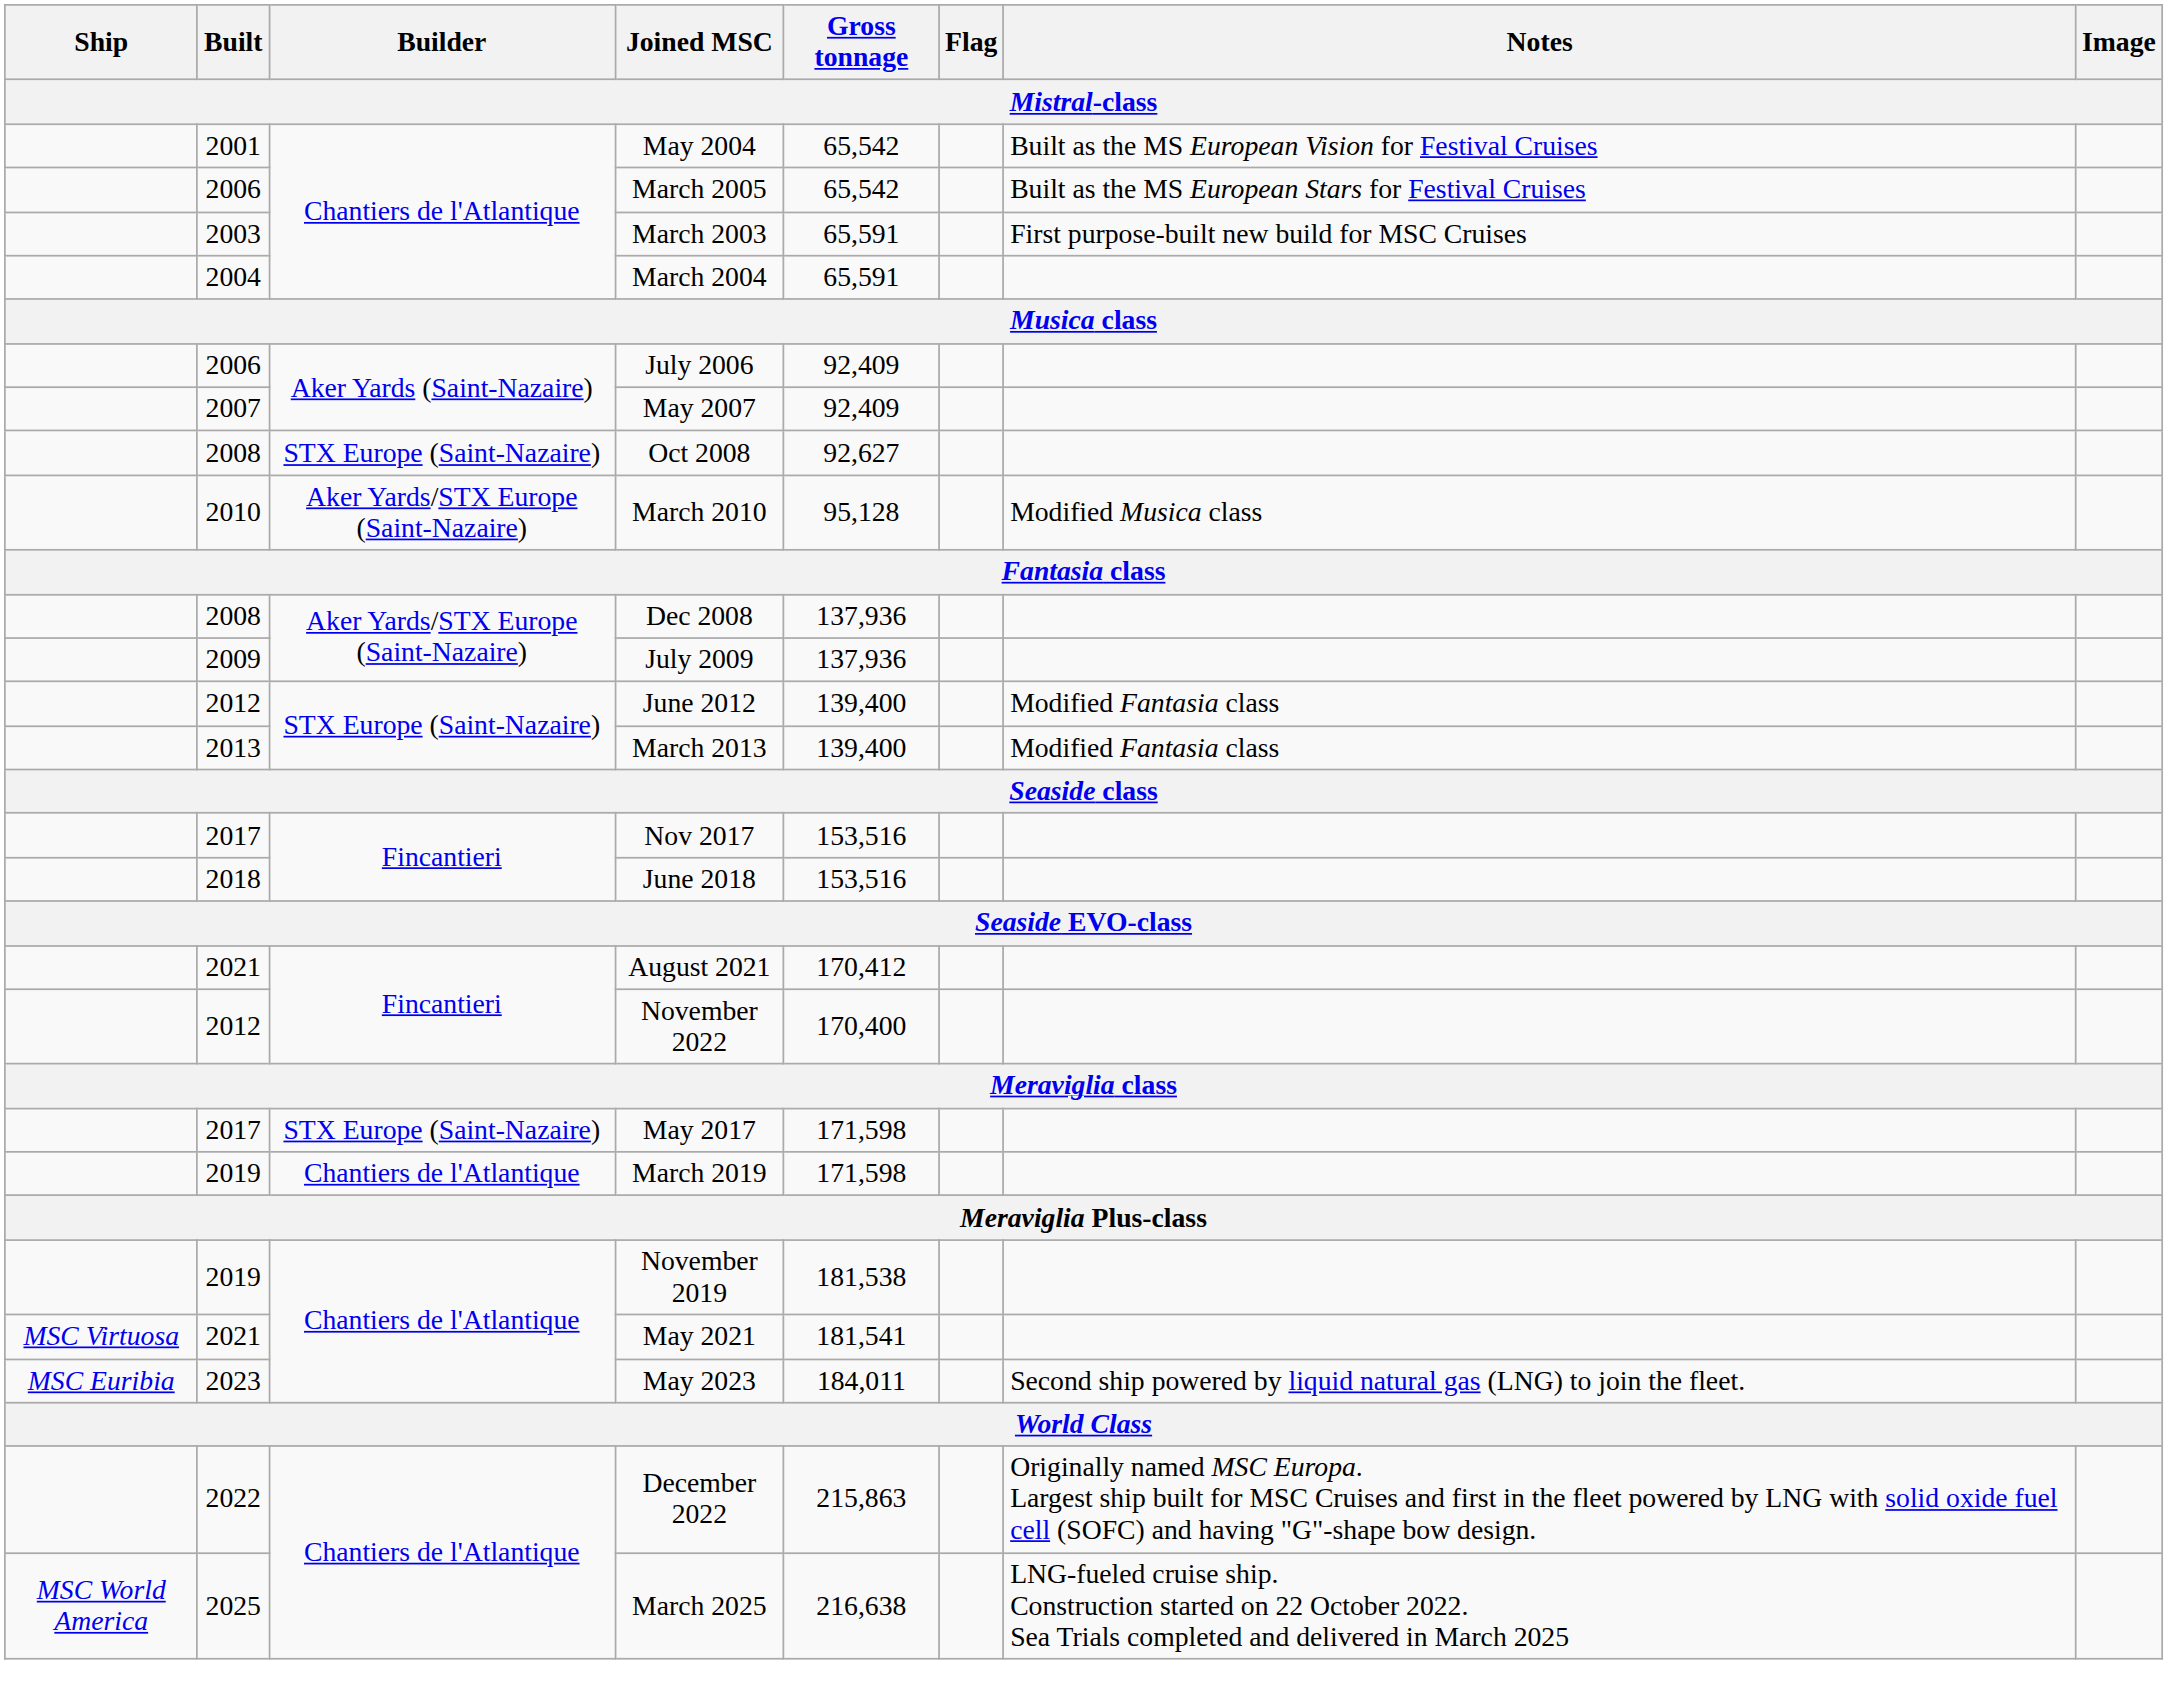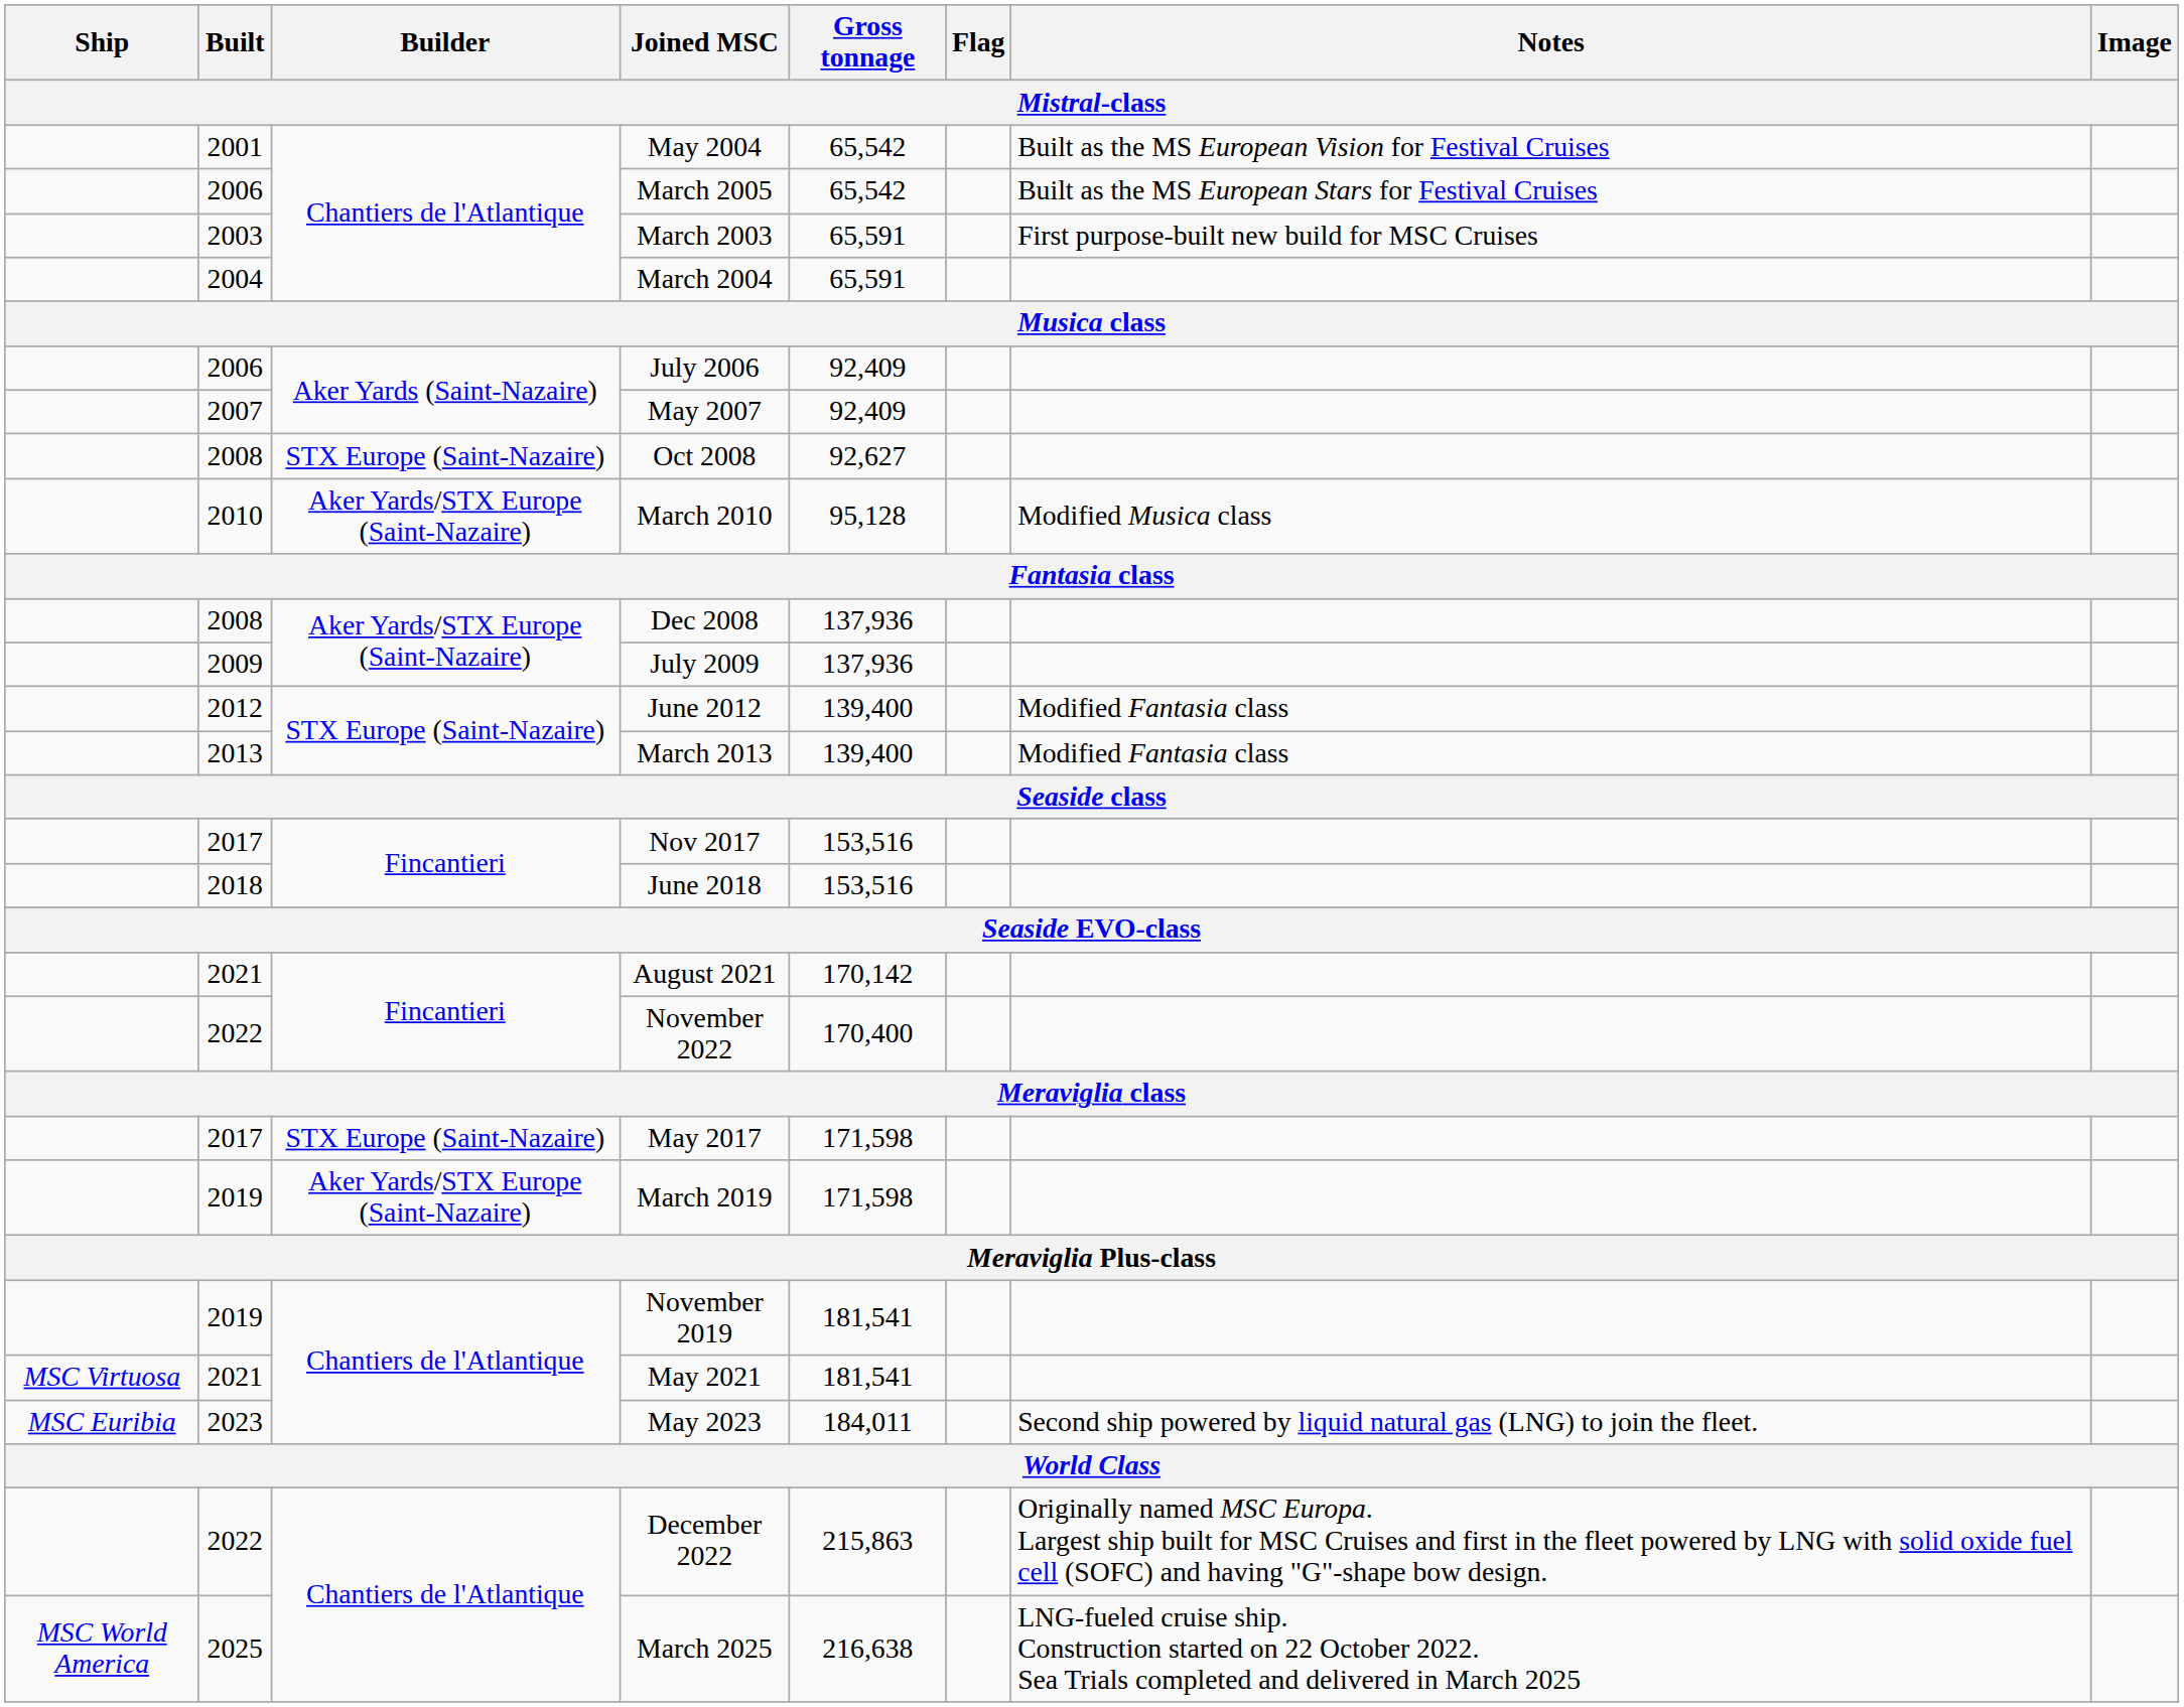 <table class="wikitable sortable" style="text-align:Center;">
 <tr>
 <th>Ship</th>
 <th>Built</th>
 <th>Builder</th>
 <th>Joined MSC</th>
 <th><a href='#'>Gross tonnage</a></th>
 <th>Flag</th>
 <th>Notes</th>
 <th>Image</th>
 </tr>
 <tr>
 <th colspan="8"><a href='#'><em>Mistral</em>-class</a></th>
 </tr>
 <tr>
 <td></td>
 <td>2001</td>
 <td rowspan="4"><a href='#'>Chantiers de l'Atlantique</a></td>
 <td data-sort-value=2004-05>May 2004</td>
 <td>65,542</td>
 <td></td>
 <td align="Left">Built as the MS <em>European Vision</em> for <a href='#'>Festival Cruises</a></td>
 <td></td>
 </tr>
 <tr>
 <td></td>
 <td>2006</td>
 <td data-sort-value=2005-03>March 2005</td>
 <td>65,542</td>
 <td></td>
 <td align="Left">Built as the MS <em>European Stars</em> for <a href='#'>Festival Cruises</a></td>
 <td></td>
 </tr>
 <tr>
 <td></td>
 <td>2003</td>
 <td data-sort-value=2003-03>March 2003</td>
 <td>65,591</td>
 <td></td>
 <td align="Left">First purpose-built new build for MSC Cruises</td>
 <td></td>
 </tr>
 <tr>
 <td></td>
 <td>2004</td>
 <td data-sort-value=2004-03>March 2004</td>
 <td>65,591</td>
 <td></td>
 <td align="Left"></td>
 <td></td>
 </tr>
 <tr>
 <th colspan="8"><a href='#'><em>Musica</em> class</a></th>
 </tr>
 <tr>
 <td></td>
 <td>2006</td>
 <td rowspan="2"><a href='#'>Aker Yards</a> (<a href='#'>Saint-Nazaire</a>)</td>
 <td data-sort-value=2006-07>July 2006</td>
 <td>92,409</td>
 <td></td>
 <td align="Left"></td>
 <td></td>
 </tr>
 <tr>
 <td></td>
 <td>2007</td>
 <td data-sort-value=2007-05>May 2007</td>
 <td>92,409</td>
 <td></td>
 <td align="Left"></td>
 <td></td>
 </tr>
 <tr>
 <td></td>
 <td>2008</td>
 <td><a href='#'>STX Europe</a> (<a href='#'>Saint-Nazaire</a>)</td>
 <td data-sort-value=2008-10>Oct 2008</td>
 <td>92,627</td>
 <td></td>
 <td align="Left"></td>
 <td></td>
 </tr>
 <tr>
 <td></td>
 <td>2010</td>
 <td><a href='#'>Aker Yards</a>/<a href='#'>STX Europe</a> (<a href='#'>Saint-Nazaire</a>)</td>
 <td data-sort-value=2010-03>March 2010</td>
 <td>95,128</td>
 <td></td>
 <td align="Left">Modified <em>Musica</em> class</td>
 <td></td>
 </tr>
 <tr>
 <th colspan="8"><a href='#'><em>Fantasia</em> class</a></th>
 </tr>
 <tr>
 <td></td>
 <td>2008</td>
 <td rowspan="2"><a href='#'>Aker Yards</a>/<a href='#'>STX Europe</a> (<a href='#'>Saint-Nazaire</a>)</td>
 <td data-sort-value=2008-12>Dec 2008</td>
 <td>137,936</td>
 <td></td>
 <td align="Left"></td>
 <td></td>
 </tr>
 <tr>
 <td></td>
 <td>2009</td>
 <td data-sort-value=2009-07>July 2009</td>
 <td>137,936</td>
 <td></td>
 <td align="Left"></td>
 <td></td>
 </tr>
 <tr>
 <td></td>
 <td>2012</td>
 <td rowspan="2"><a href='#'>STX Europe</a> (<a href='#'>Saint-Nazaire</a>)</td>
 <td data-sort-value=2012-06>June 2012</td>
 <td>139,400</td>
 <td></td>
 <td align="Left">Modified <em>Fantasia</em> class</td>
 <td></td>
 </tr>
 <tr>
 <td></td>
 <td>2013</td>
 <td data-sort-value=2013-03>March 2013</td>
 <td>139,400</td>
 <td></td>
 <td align="Left">Modified <em>Fantasia</em> class</td>
 <td></td>
 </tr>
 <tr>
 <th colspan="8"><a href='#'><em>Seaside</em> class</a></th>
 </tr>
 <tr>
 <td></td>
 <td>2017</td>
 <td rowspan="2"><a href='#'>Fincantieri</a></td>
 <td data-sort-value=2017-11>Nov 2017</td>
 <td>153,516</td>
 <td></td>
 <td align="Left"></td>
 <td></td>
 </tr>
 <tr>
 <td></td>
 <td>2018</td>
 <td data-sort-value=2018-06>June 2018</td>
 <td>153,516</td>
 <td></td>
 <td align="Left"></td>
 <td></td>
 </tr>
 <tr>
 <th colspan="8"><a href='#'><em>Seaside</em> EVO-class</a></th>
 </tr>
 <tr>
 <td></td>
 <td>2021</td>
 <td rowspan="2"><a href='#'>Fincantieri</a></td>
 <td data-sort-value=2021-083>August 2021</td>
-<td>170,412</td>
+<td>170,142</td>
 <td></td>
 <td align="Left"></td>
 <td></td>
 </tr>
 <tr>
 <td></td>
-<td>2012</td>
+<td>2022</td>
 <td data-sort-value=2022-11>November 2022</td>
 <td>170,400</td>
 <td></td>
 <td align="Left"></td>
 <td></td>
 </tr>
 <tr>
 <th colspan="8"><a href='#'><em>Meraviglia</em> class</a></th>
 </tr>
 <tr>
 <td></td>
 <td>2017</td>
 <td><a href='#'>STX Europe</a> (<a href='#'>Saint-Nazaire</a>)</td>
 <td data-sort-value=2017-05>May 2017</td>
 <td>171,598</td>
 <td></td>
 <td align="Left"></td>
 <td></td>
 </tr>
 <tr>
 <td></td>
 <td>2019</td>
-<td><a href='#'>Chantiers de l'Atlantique</a></td>
+<td><a href='#'>Aker Yards</a>/<a href='#'>STX Europe</a> (<a href='#'>Saint-Nazaire</a>)</td>
 <td data-sort-value=2019-03>March 2019</td>
 <td>171,598</td>
 <td></td>
 <td align="Left"></td>
 <td></td>
 </tr>
 <tr>
 <th colspan="8"><em>Meraviglia</em> Plus-class</th>
 </tr>
 <tr>
 <td></td>
 <td>2019</td>
 <td rowspan="3"><a href='#'>Chantiers de l'Atlantique</a></td>
 <td data-sort-value=2019-11>November 2019</td>
-<td>181,538</td>
+<td>181,541</td>
 <td></td>
 <td align="Left"></td>
 <td></td>
 </tr>
 <tr>
 <td><em><a href='#'>MSC Virtuosa</a></em></td>
 <td>2021</td>
 <td data-sort-value=2021-05>May 2021</td>
 <td>181,541</td>
 <td></td>
 <td align="Left"></td>
 <td></td>
 </tr>
 <tr>
 <td><em><a href='#'>MSC Euribia</a></em></td>
 <td>2023</td>
 <td data-sort-value=2023-05>May 2023</td>
 <td>184,011</td>
 <td></td>
 <td align="Left">Second ship powered by <a href='#'>liquid natural gas</a> (LNG) to join the fleet.</td>
 <td></td>
 </tr>
 <tr>
 <th colspan="8"><a href='#'><em>World Class</em></a></th>
 </tr>
 <tr>
 <td></td>
 <td>2022</td>
 <td rowspan="2"><a href='#'>Chantiers de l'Atlantique</a></td>
 <td data-sort-value=2022-12>December 2022</td>
 <td>215,863</td>
 <td></td>
 <td align="Left">Originally named <em>MSC Europa</em>.<br>Largest ship built for MSC Cruises and first in the fleet powered by LNG with <a href='#'>solid oxide fuel cell</a> (SOFC) and having "G"-shape bow design.</td>
 <td></td>
 </tr>
 <tr>
 <td><em><a href='#'>MSC World America</a></em></td>
 <td>2025</td>
 <td data-sort-value=2025-03>March 2025</td>
 <td>216,638</td>
 <td></td>
 <td align="Left">LNG-fueled cruise ship.<br>Construction started on 22 October 2022.<br>Sea Trials completed and delivered in March 2025</td>
 <td></td>
 </tr>
 </table>
